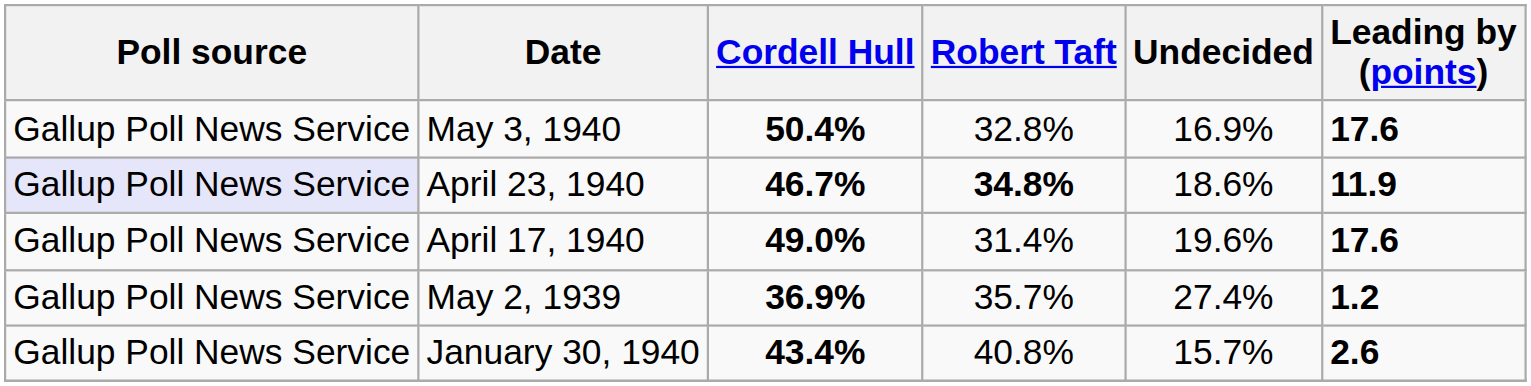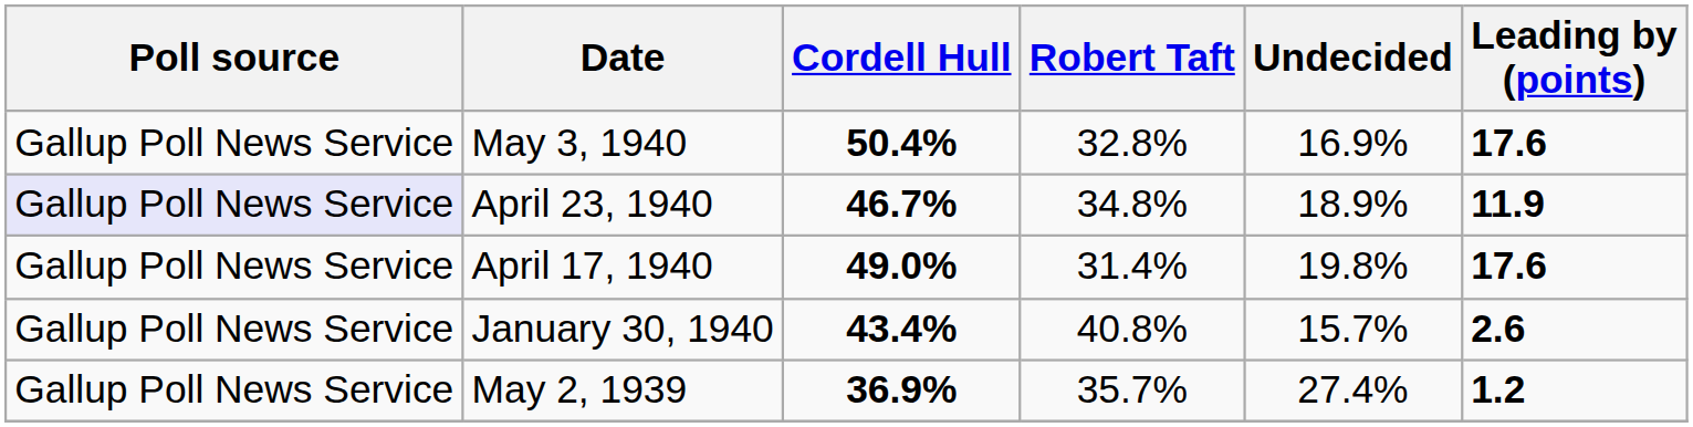 <table class="wikitable sortable collapsible collapsed">
 <tr>
 <th>Poll source</th>
 <th>Date</th>
 <th><a href='#'>Cordell Hull</a><br><small></small></th>
 <th><a href='#'>Robert Taft</a><br><small></small></th>
 <th>Undecided</th>
 <th>Leading by<br>(<a href='#'>points</a>)</th>
 </tr>
 <tr>
 <td>Gallup Poll News Service</td>
 <td>May 3, 1940</td>
 <td align="center" ><strong>50.4%</strong></td>
 <td align="center">32.8%</td>
 <td align="center">16.9%</td>
 <td><strong>17.6</strong></td>
 </tr>
 <tr>
 <td style="background: lavender;">Gallup Poll News Service</td>
 <td>April 23, 1940</td>
 <td align="center" ><strong>46.7%</strong></td>
-<td align="center"><strong>34.8%</strong></td>
-<td align="center">18.6%</td>
+<td align="center">34.8%</td>
+<td align="center">18.9%</td>
 <td><strong>11.9</strong></td>
 </tr>
 <tr>
 <td>Gallup Poll News Service</td>
 <td>April 17, 1940</td>
 <td align="center" ><strong>49.0%</strong></td>
 <td align="center">31.4%</td>
-<td align="center">19.6%</td>
+<td align="center">19.8%</td>
 <td><strong>17.6</strong></td>
+</tr>
+<tr>
+<td>Gallup Poll News Service</td>
+<td>January 30, 1940</td>
+<td align="center" ><strong>43.4%</strong> </td>
+<td align="center">40.8% </td>
+<td align="center">15.7%</td>
+<td><strong>2.6</strong></td>
 </tr>
 <tr>
 <td>Gallup Poll News Service</td>
 <td>May 2, 1939</td>
 <td align="center" ><strong>36.9%</strong></td>
 <td align="center">35.7%</td>
 <td align="center">27.4%</td>
 <td><strong>1.2</strong></td>
 </tr>
 <tr>
-<td>Gallup Poll News Service</td>
-<td>January 30, 1940</td>
-<td align="center" ><strong>43.4%</strong> </td>
-<td align="center">40.8% </td>
-<td align="center">15.7%</td>
-<td><strong>2.6</strong></td>
-</tr>
-<tr>
 </tr>
 </table>
